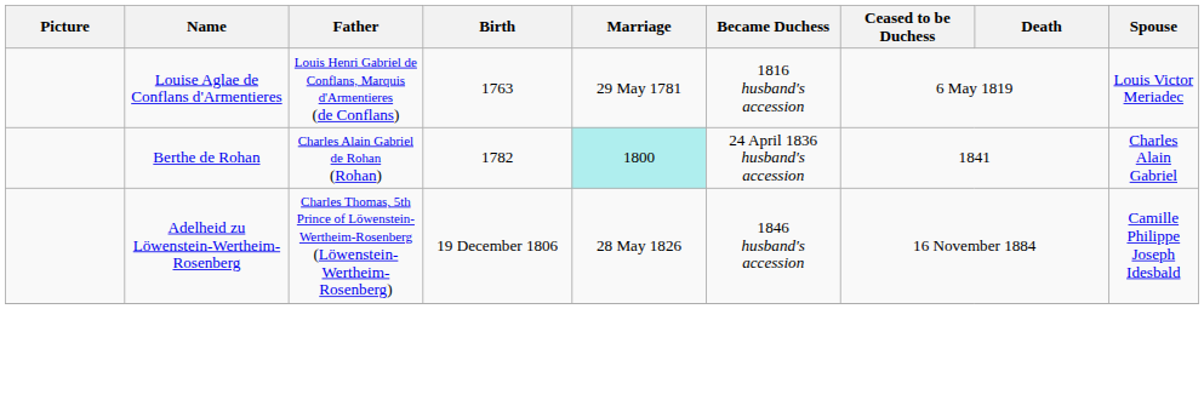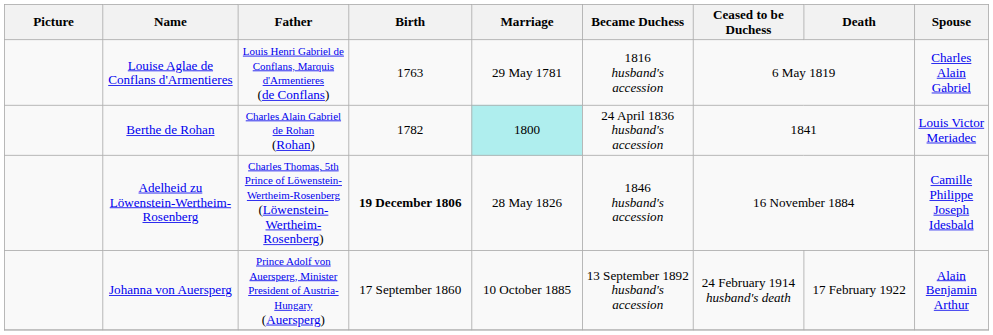 <table width=95% class="wikitable">
 <tr>
 <th width = "8%">Picture</th>
 <th width = "11%">Name</th>
 <th width = "9%">Father</th>
 <th width = "10%">Birth</th>
 <th width = "9%">Marriage</th>
 <th width = "9%">Became Duchess</th>
 <th width = "9%">Ceased to be Duchess</th>
 <th width = "9%">Death</th>
 <th width = "6%">Spouse</th>
 </tr>
 <tr>
 <td align="center"></td>
 <td align="center"><a href='#'>Louise Aglae de Conflans d'Armentieres</a><br></td>
 <td align="center"><small><a href='#'>Louis Henri Gabriel de Conflans, Marquis d'Armentieres</a></small><br> (<a href='#'>de Conflans</a>)</td>
 <td align="center">1763</td>
 <td align="center">29 May 1781</td>
 <td align="center">1816<br><em>husband's accession</em></td>
 <td align="center" colspan="2">6 May 1819</td>
-<td align="center"><a href='#'>Louis Victor Meriadec</a></td>
+<td align="center"><a href='#'>Charles Alain Gabriel</a></td>
 </tr>
 <tr>
 <td align="center"></td>
 <td align="center"><a href='#'>Berthe de Rohan</a><br></td>
 <td align="center"><small><a href='#'>Charles Alain Gabriel de Rohan</a></small><br> (<a href='#'>Rohan</a>)</td>
 <td align="center">1782</td>
 <td align="center" style="background: paleturquoise;">1800</td>
 <td align="center">24 April 1836<br><em>husband's accession</em></td>
 <td align="center" colspan="2">1841</td>
-<td align="center"><a href='#'>Charles Alain Gabriel</a></td>
+<td align="center"><a href='#'>Louis Victor Meriadec</a></td>
 </tr>
 <tr>
 <td align="center"></td>
 <td align="center"><a href='#'>Adelheid zu Löwenstein-Wertheim-Rosenberg</a><br></td>
 <td align="center"><small><a href='#'>Charles Thomas, 5th Prince of Löwenstein-Wertheim-Rosenberg</a></small><br> (<a href='#'>Löwenstein-Wertheim-Rosenberg</a>)</td>
-<td align="center">19 December 1806</td>
+<td align="center"><strong>19 December 1806</strong></td>
 <td align="center">28 May 1826</td>
 <td align="center">1846<br><em>husband's accession</em></td>
 <td align="center" colspan="2">16 November 1884</td>
 <td align="center"><a href='#'>Camille Philippe Joseph Idesbald</a></td>
 </tr>
 <tr>
+<td align="center"></td>
+<td align="center"><a href='#'>Johanna von Auersperg</a><br></td>
+<td align="center"><small><a href='#'>Prince Adolf von Auersperg, Minister President of Austria-Hungary</a></small><br> (<a href='#'>Auersperg</a>)</td>
+<td align="center">17 September 1860</td>
+<td align="center">10 October 1885</td>
+<td align="center">13 September 1892<br><em>husband's accession</em></td>
+<td align="center">24 February 1914<br><em>husband's death</em></td>
+<td align="center">17 February 1922</td>
+<td align="center"><a href='#'>Alain Benjamin Arthur</a></td>
+</tr>
+<tr>
 </tr>
 </table>
